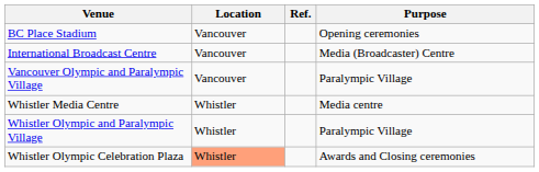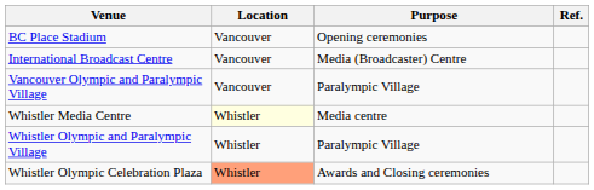 <table class="wikitable sortable" style="width:700px;">
 <tr>
 <th width=30%>Venue</th>
 <th width=15%>Location</th>
+<th class="unsortable" style="width:35%;">Purpose</th>
 <th style="width:5%;" class="unsortable">Ref.</th>
-<th class="unsortable" style="width:35%;">Purpose</th>
 </tr>
 <tr>
 <td><a href='#'>BC Place Stadium</a></td>
 <td>Vancouver</td>
+<td>Opening ceremonies</td>
 <td align=center></td>
-<td>Opening ceremonies</td>
 </tr>
 <tr>
 <td><a href='#'>International Broadcast Centre</a></td>
 <td>Vancouver</td>
+<td>Media (Broadcaster) Centre</td>
 <td align=center></td>
-<td>Media (Broadcaster) Centre</td>
 </tr>
 <tr>
 <td><a href='#'>Vancouver Olympic and Paralympic Village</a></td>
 <td>Vancouver</td>
+<td>Paralympic Village</td>
 <td align=center></td>
-<td>Paralympic Village</td>
 </tr>
 <tr>
 <td>Whistler Media Centre</td>
-<td>Whistler</td>
+<td style="background: lightyellow;">Whistler</td>
+<td>Media centre</td>
 <td align=center></td>
-<td>Media centre</td>
 </tr>
 <tr>
 <td><a href='#'>Whistler Olympic and Paralympic Village</a></td>
 <td>Whistler</td>
+<td>Paralympic Village</td>
 <td align=center></td>
-<td>Paralympic Village</td>
 </tr>
 <tr>
 <td>Whistler Olympic Celebration Plaza</td>
 <td style="background: lightsalmon;">Whistler</td>
+<td>Awards and Closing ceremonies</td>
 <td align=center></td>
-<td>Awards and Closing ceremonies</td>
 </tr>
 </table>
